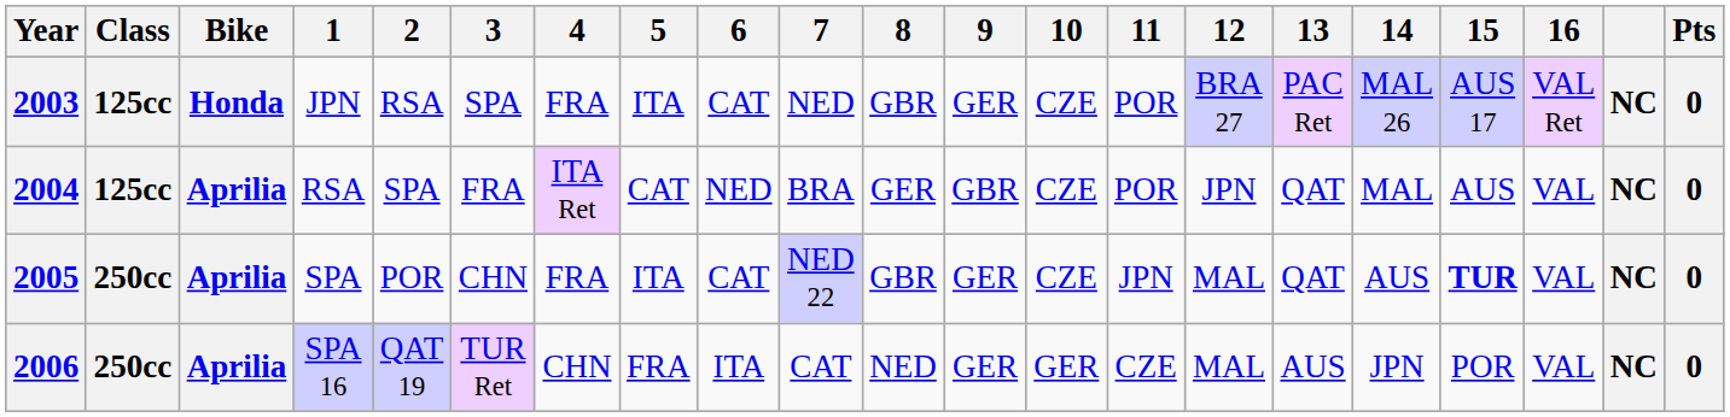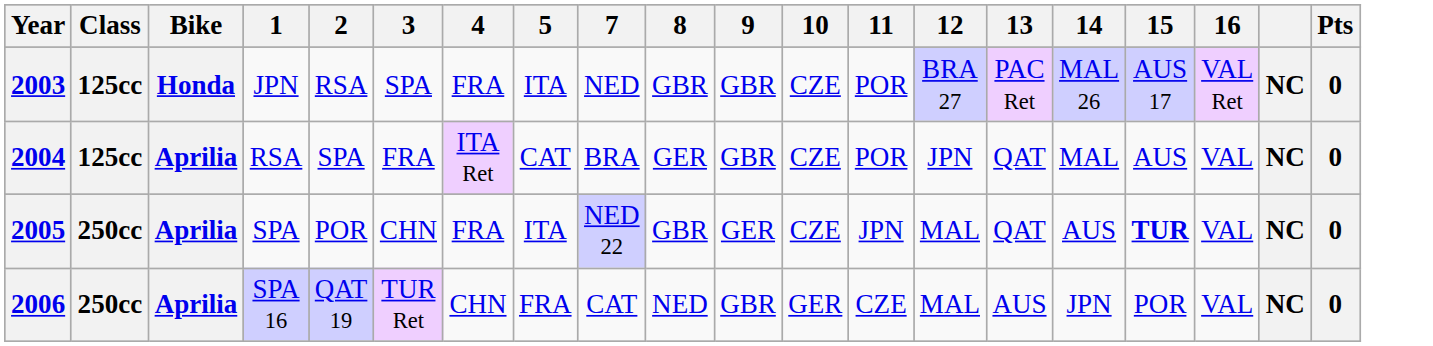 <table class="wikitable" style="text-align:center">
 <tr>
 <th>Year</th>
 <th>Class</th>
 <th>Bike</th>
 <th>1</th>
 <th>2</th>
 <th>3</th>
 <th>4</th>
 <th>5</th>
-<th>6</th>
 <th>7</th>
 <th>8</th>
 <th>9</th>
 <th>10</th>
 <th>11</th>
 <th>12</th>
 <th>13</th>
 <th>14</th>
 <th>15</th>
 <th>16</th>
 <th></th>
 <th>Pts</th>
 </tr>
 <tr>
 <th><a href='#'>2003</a></th>
 <th>125cc</th>
 <th><a href='#'>Honda</a></th>
 <td><a href='#'>JPN</a></td>
 <td><a href='#'>RSA</a></td>
 <td><a href='#'>SPA</a></td>
 <td><a href='#'>FRA</a></td>
 <td><a href='#'>ITA</a></td>
-<td><a href='#'>CAT</a></td>
 <td><a href='#'>NED</a></td>
 <td><a href='#'>GBR</a></td>
-<td><a href='#'>GER</a></td>
+<td><a href='#'>GBR</a></td>
 <td><a href='#'>CZE</a></td>
 <td><a href='#'>POR</a></td>
 <td style="background:#CFCFFF;"><a href='#'>BRA</a><br><small>27</small></td>
 <td style="background:#efcfff;"><a href='#'>PAC</a> <br><small>Ret</small></td>
 <td style="background:#CFCFFF;"><a href='#'>MAL</a> <br><small>26</small></td>
 <td style="background:#CFCFFF;"><a href='#'>AUS</a> <br><small>17</small></td>
 <td style="background:#efcfff;"><a href='#'>VAL</a> <br><small>Ret</small></td>
 <th>NC</th>
 <th>0</th>
 </tr>
 <tr>
 <th><a href='#'>2004</a></th>
 <th>125cc</th>
 <th><a href='#'>Aprilia</a></th>
 <td><a href='#'>RSA</a></td>
 <td><a href='#'>SPA</a></td>
 <td><a href='#'>FRA</a></td>
 <td style="background:#efcfff;"><a href='#'>ITA</a> <br><small>Ret</small></td>
 <td><a href='#'>CAT</a></td>
-<td><a href='#'>NED</a></td>
 <td><a href='#'>BRA</a></td>
 <td><a href='#'>GER</a></td>
 <td><a href='#'>GBR</a></td>
 <td><a href='#'>CZE</a></td>
 <td><a href='#'>POR</a></td>
 <td><a href='#'>JPN</a></td>
 <td><a href='#'>QAT</a></td>
 <td><a href='#'>MAL</a></td>
 <td><a href='#'>AUS</a></td>
 <td><a href='#'>VAL</a></td>
 <th>NC</th>
 <th>0</th>
 </tr>
 <tr>
 <th><a href='#'>2005</a></th>
 <th>250cc</th>
 <th><a href='#'>Aprilia</a></th>
 <td><a href='#'>SPA</a></td>
 <td><a href='#'>POR</a></td>
 <td><a href='#'>CHN</a></td>
 <td><a href='#'>FRA</a></td>
 <td><a href='#'>ITA</a></td>
-<td><a href='#'>CAT</a></td>
 <td style="background:#CFCFFF;"><a href='#'>NED</a> <br><small>22</small></td>
 <td><a href='#'>GBR</a></td>
 <td><a href='#'>GER</a></td>
 <td><a href='#'>CZE</a></td>
 <td><a href='#'>JPN</a></td>
 <td><a href='#'>MAL</a></td>
 <td><a href='#'>QAT</a></td>
 <td><a href='#'>AUS</a></td>
 <td><strong><a href='#'>TUR</a></strong></td>
 <td><a href='#'>VAL</a></td>
 <th>NC</th>
 <th>0</th>
 </tr>
 <tr>
 <th><a href='#'>2006</a></th>
 <th>250cc</th>
 <th><a href='#'>Aprilia</a></th>
 <td style="background:#CFCFFF;"><a href='#'>SPA</a><br><small>16</small></td>
 <td style="background:#CFCFFF;"><a href='#'>QAT</a><br><small>19</small></td>
 <td style="background:#efcfff;"><a href='#'>TUR</a><br><small>Ret</small></td>
 <td><a href='#'>CHN</a></td>
 <td><a href='#'>FRA</a></td>
-<td><a href='#'>ITA</a></td>
 <td><a href='#'>CAT</a></td>
 <td><a href='#'>NED</a></td>
-<td><a href='#'>GER</a></td>
+<td><a href='#'>GBR</a></td>
 <td><a href='#'>GER</a></td>
 <td><a href='#'>CZE</a></td>
 <td><a href='#'>MAL</a></td>
 <td><a href='#'>AUS</a></td>
 <td><a href='#'>JPN</a></td>
 <td><a href='#'>POR</a></td>
 <td><a href='#'>VAL</a></td>
 <th>NC</th>
 <th>0</th>
 </tr>
 </table>
